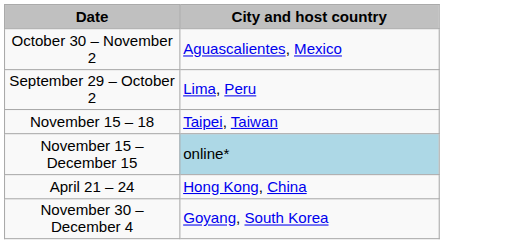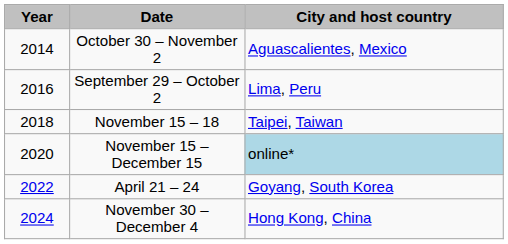 <table class="wikitable" style="font-size:90%;">
 <tr>
+<th style="width: 55px; background-color:#C0C0C0">Year</th>
 <th style="width: 160px; background-color:#C0C0C0">Date</th>
 <th style="width: 240px; background-color:#C0C0C0">City and host country</th>
 </tr>
 <tr>
+<td style="text-align:center">2014</td>
 <td style="text-align:center">October 30 – November 2</td>
 <td style="text-align:left"> <a href='#'>Aguascalientes</a>, <a href='#'>Mexico</a></td>
 </tr>
 <tr>
+<td style="text-align:center">2016</td>
 <td style="text-align:center">September 29 – October 2</td>
 <td style="text-align:left"> <a href='#'>Lima</a>, <a href='#'>Peru</a></td>
 </tr>
 <tr>
+<td style="text-align:center">2018</td>
 <td style="text-align:center">November 15 – 18</td>
 <td style="text-align:left"> <a href='#'>Taipei</a>, <a href='#'>Taiwan</a></td>
 </tr>
 <tr>
+<td style="text-align:center">2020</td>
 <td style="text-align:center">November 15 – December 15</td>
 <td style="background: lightblue; text-align:left"> online*</td>
 </tr>
 <tr>
+<td style="text-align:center"><a href='#'>2022</a></td>
 <td style="text-align:center">April 21 – 24</td>
+<td style="text-align:left"> <a href='#'>Goyang</a>, <a href='#'>South Korea</a></td>
+</tr>
+<tr>
+<td style="text-align:center"><a href='#'>2024</a></td>
+<td style="text-align:center">November 30 – December 4</td>
 <td style="text-align:left"> <a href='#'>Hong Kong</a>, <a href='#'>China</a></td>
 </tr>
-<tr>
-<td style="text-align:center">November 30 – December 4</td>
-<td style="text-align:left"> <a href='#'>Goyang</a>, <a href='#'>South Korea</a></td>
-</tr>
 </table>
